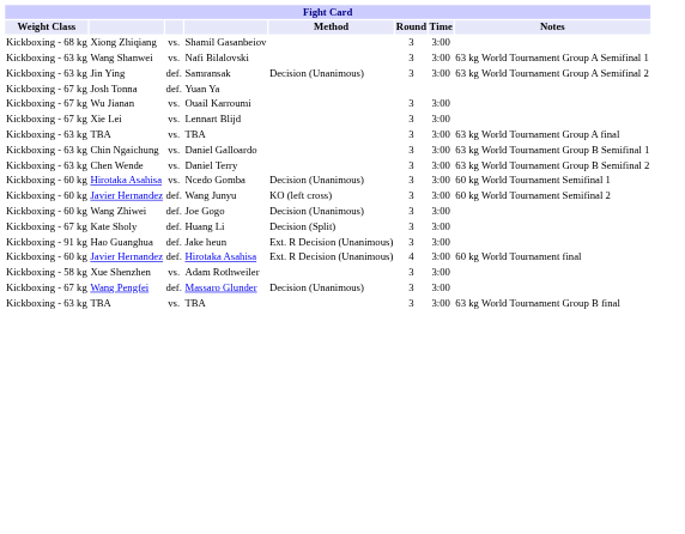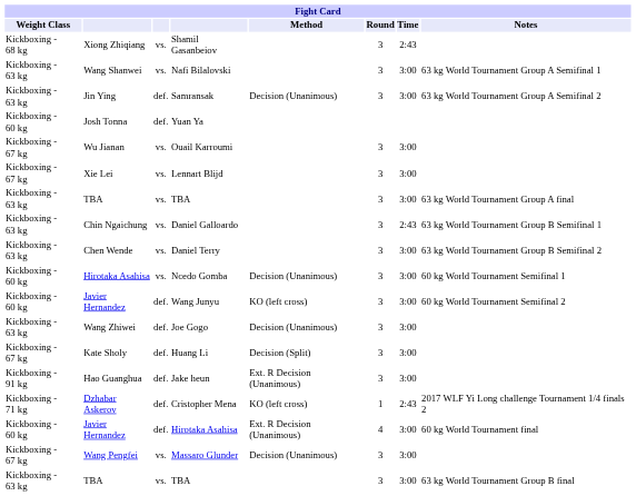 <table class="toccolours" style="font-size: 85%;">
 <tr>
 <th colspan="8" style="background-color: #ccf; color: #000080; text-align: center;"><strong>Fight Card</strong></th>
 </tr>
 <tr>
 <th colspan="1" style="background-color: #E6E8FA; color: #000000; text-align: center;">Weight Class</th>
 <th colspan="1" style="background-color: #E6E8FA; color: #000000; text-align: center;"></th>
 <th colspan="1" style="background-color: #E6E8FA; color: #000000; text-align: center;"></th>
 <th colspan="1" style="background-color: #E6E8FA; color: #000000; text-align: center;"></th>
 <th colspan="1" style="background-color: #E6E8FA; color: #000000; text-align: center;">Method</th>
 <th colspan="1" style="background-color: #E6E8FA; color: #000000; text-align: center;">Round</th>
 <th colspan="1" style="background-color: #E6E8FA; color: #000000; text-align: center;">Time</th>
 <th colspan="1" style="background-color: #E6E8FA; color: #000000; text-align: center;">Notes</th>
 </tr>
 <tr>
 <td>Kickboxing - 68 kg</td>
 <td> Xiong Zhiqiang</td>
 <td align=center>vs.</td>
 <td> Shamil Gasanbeiov</td>
 <td></td>
 <td align=center>3</td>
-<td align=center>3:00</td>
+<td align=center>2:43</td>
 <td></td>
 </tr>
 <tr>
 <td>Kickboxing - 63 kg</td>
 <td> Wang Shanwei</td>
 <td align=center>vs.</td>
 <td> Nafi Bilalovski</td>
 <td></td>
 <td align=center>3</td>
 <td align=center>3:00</td>
 <td>63 kg World Tournament Group A Semifinal 1</td>
 </tr>
 <tr>
 <td>Kickboxing - 63 kg</td>
 <td> Jin Ying</td>
 <td align=center>def.</td>
 <td> Samransak</td>
 <td>Decision (Unanimous)</td>
 <td align=center>3</td>
 <td align=center>3:00</td>
 <td>63 kg World Tournament Group A Semifinal 2</td>
 </tr>
 <tr>
-<td>Kickboxing - 67 kg</td>
+<td>Kickboxing - 60 kg</td>
 <td> Josh Tonna</td>
 <td align=center>def.</td>
 <td> Yuan Ya</td>
 <td></td>
 <td align=center></td>
 <td align=center></td>
 <td></td>
 </tr>
 <tr>
 <td>Kickboxing - 67 kg</td>
 <td> Wu Jianan</td>
 <td align=center>vs.</td>
 <td> Ouail Karroumi</td>
 <td></td>
 <td align=center>3</td>
 <td align=center>3:00</td>
 <td></td>
 </tr>
 <tr>
 <td>Kickboxing - 67 kg</td>
 <td> Xie Lei</td>
 <td align=center>vs.</td>
 <td> Lennart Blijd</td>
 <td></td>
 <td align=center>3</td>
 <td align=center>3:00</td>
 <td></td>
 </tr>
 <tr>
 <td>Kickboxing - 63 kg</td>
 <td> TBA</td>
 <td align=center>vs.</td>
 <td> TBA</td>
 <td></td>
 <td align=center>3</td>
 <td align=center>3:00</td>
 <td>63 kg World Tournament Group A final</td>
 </tr>
 <tr>
 <td>Kickboxing - 63 kg</td>
 <td> Chin Ngaichung</td>
 <td align=center>vs.</td>
 <td> Daniel Galloardo</td>
 <td></td>
 <td align=center>3</td>
-<td align=center>3:00</td>
+<td align=center>2:43</td>
 <td>63 kg World Tournament Group B Semifinal 1</td>
 </tr>
 <tr>
 <td>Kickboxing - 63 kg</td>
 <td> Chen Wende</td>
 <td align=center>vs.</td>
 <td> Daniel Terry</td>
 <td></td>
 <td align=center>3</td>
 <td align=center>3:00</td>
 <td>63 kg World Tournament Group B Semifinal 2</td>
 </tr>
 <tr>
 <td>Kickboxing - 60 kg</td>
 <td> <a href='#'>Hirotaka Asahisa</a></td>
 <td align=center>vs.</td>
 <td> Ncedo Gomba</td>
 <td>Decision (Unanimous)</td>
 <td align=center>3</td>
 <td align=center>3:00</td>
 <td>60 kg World Tournament Semifinal 1</td>
 </tr>
 <tr>
 <td>Kickboxing - 60 kg</td>
 <td> <a href='#'>Javier Hernandez</a></td>
 <td align=center>def.</td>
 <td> Wang Junyu</td>
 <td>KO (left cross)</td>
 <td align=center>3</td>
 <td align=center>3:00</td>
 <td>60 kg World Tournament Semifinal 2</td>
 </tr>
 <tr>
-<td>Kickboxing - 60 kg</td>
+<td>Kickboxing - 63 kg</td>
 <td> Wang Zhiwei</td>
 <td align=center>def.</td>
 <td> Joe Gogo</td>
 <td>Decision (Unanimous)</td>
 <td align=center>3</td>
 <td align=center>3:00</td>
 <td></td>
 </tr>
 <tr>
 <td>Kickboxing - 67 kg</td>
 <td> Kate Sholy</td>
 <td align=center>def.</td>
 <td> Huang Li</td>
 <td>Decision (Split)</td>
 <td align=center>3</td>
 <td align=center>3:00</td>
 <td></td>
 </tr>
 <tr>
 <td>Kickboxing - 91 kg</td>
 <td> Hao Guanghua</td>
 <td align=center>def.</td>
 <td> Jake heun</td>
 <td>Ext. R Decision (Unanimous)</td>
 <td align=center>3</td>
 <td align=center>3:00</td>
 <td></td>
 </tr>
 <tr>
+<td>Kickboxing - 71 kg</td>
+<td> <a href='#'>Dzhabar Askerov</a></td>
+<td align=center>def.</td>
+<td> Cristopher Mena</td>
+<td>KO (left cross)</td>
+<td align=center>1</td>
+<td align=center>2:43</td>
+<td>2017 WLF Yi Long challenge Tournament 1/4 finals 2</td>
+</tr>
+<tr>
 <td>Kickboxing - 60 kg</td>
 <td> <a href='#'>Javier Hernandez</a></td>
 <td align=center>def.</td>
 <td> <a href='#'>Hirotaka Asahisa</a></td>
 <td>Ext. R Decision (Unanimous)</td>
 <td align=center>4</td>
 <td align=center>3:00</td>
 <td>60 kg World Tournament final</td>
 </tr>
 <tr>
-<td>Kickboxing - 58 kg</td>
-<td> Xue Shenzhen</td>
-<td align=center>vs.</td>
-<td> Adam Rothweiler</td>
-<td></td>
-<td align=center>3</td>
-<td align=center>3:00</td>
-<td></td>
-</tr>
-<tr>
 <td>Kickboxing - 67 kg</td>
 <td> <a href='#'>Wang Pengfei</a></td>
-<td align=center>def.</td>
+<td align=center>vs.</td>
 <td> <a href='#'>Massaro Glunder</a></td>
 <td>Decision (Unanimous)</td>
 <td align=center>3</td>
 <td align=center>3:00</td>
 <td></td>
 </tr>
 <tr>
 <td>Kickboxing - 63 kg</td>
 <td> TBA</td>
 <td align=center>vs.</td>
 <td> TBA</td>
 <td></td>
 <td align=center>3</td>
 <td align=center>3:00</td>
 <td>63 kg World Tournament Group B final</td>
 </tr>
 <tr>
 </tr>
 </table>
